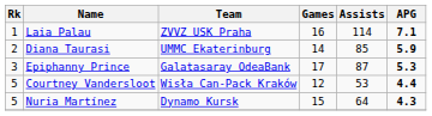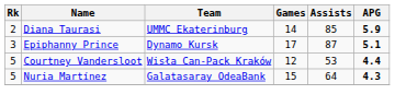 <table class="wikitable" style="text-align: center;">
 <tr>
 <th>Rk</th>
 <th>Name</th>
 <th>Team</th>
 <th>Games</th>
 <th>Assists</th>
 <th width=40>APG</th>
-</tr>
-<tr>
-<td>1</td>
-<td align="left"> <a href='#'>Laia Palau</a></td>
-<td align="left"> <a href='#'>ZVVZ USK Praha</a></td>
-<td>16</td>
-<td>114</td>
-<td><strong>7.1</strong></td>
 </tr>
 <tr>
 <td>2</td>
 <td align="left"> <a href='#'>Diana Taurasi</a></td>
 <td align="left"> <a href='#'>UMMC Ekaterinburg</a></td>
 <td>14</td>
 <td>85</td>
 <td><strong>5.9</strong></td>
 </tr>
 <tr>
 <td>3</td>
 <td align="left"> <a href='#'>Epiphanny Prince</a></td>
-<td align="left"> <a href='#'>Galatasaray OdeaBank</a></td>
+<td align="left"> <a href='#'>Dynamo Kursk</a></td>
 <td>17</td>
 <td>87</td>
-<td><strong>5.3</strong></td>
+<td><strong>5.1</strong></td>
 </tr>
 <tr>
 <td>5</td>
 <td align="left"> <a href='#'>Courtney Vandersloot</a></td>
 <td align="left"> <a href='#'>Wisła Can-Pack Kraków</a></td>
 <td>12</td>
 <td>53</td>
 <td><strong>4.4</strong></td>
 </tr>
 <tr>
 <td>5</td>
 <td align="left"> <a href='#'>Nuria Martínez</a></td>
-<td align="left"> <a href='#'>Dynamo Kursk</a></td>
+<td align="left"> <a href='#'>Galatasaray OdeaBank</a></td>
 <td>15</td>
 <td>64</td>
 <td><strong>4.3</strong></td>
 </tr>
 <tr>
 </tr>
 </table>
